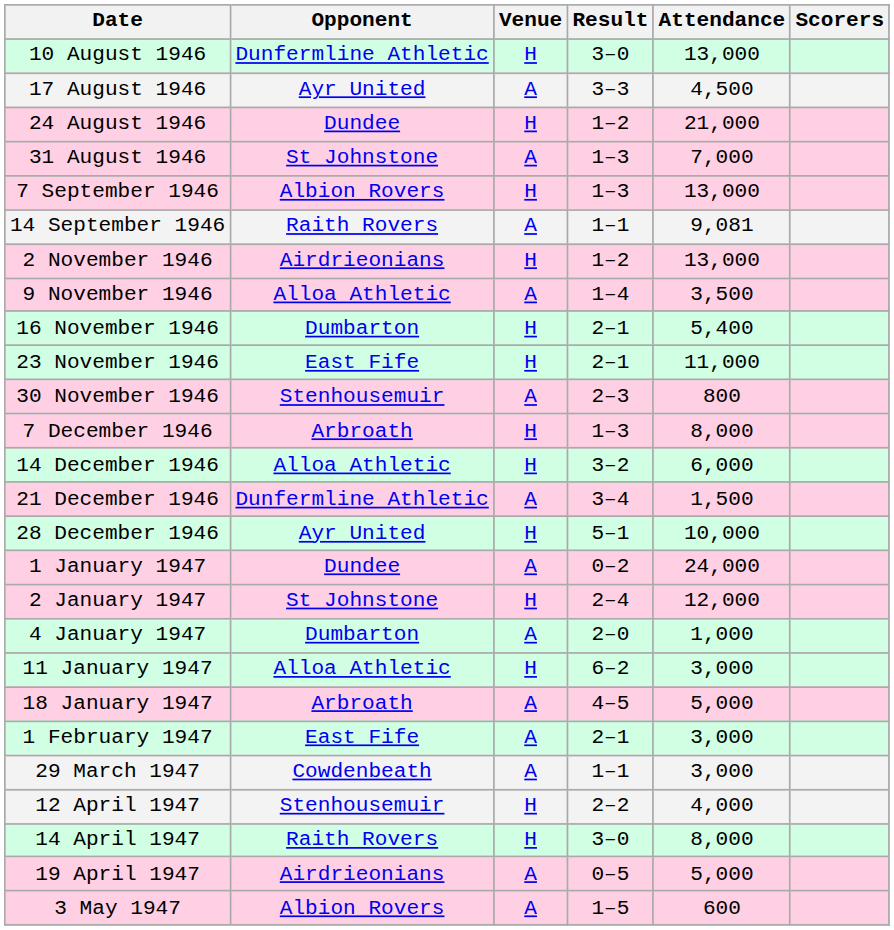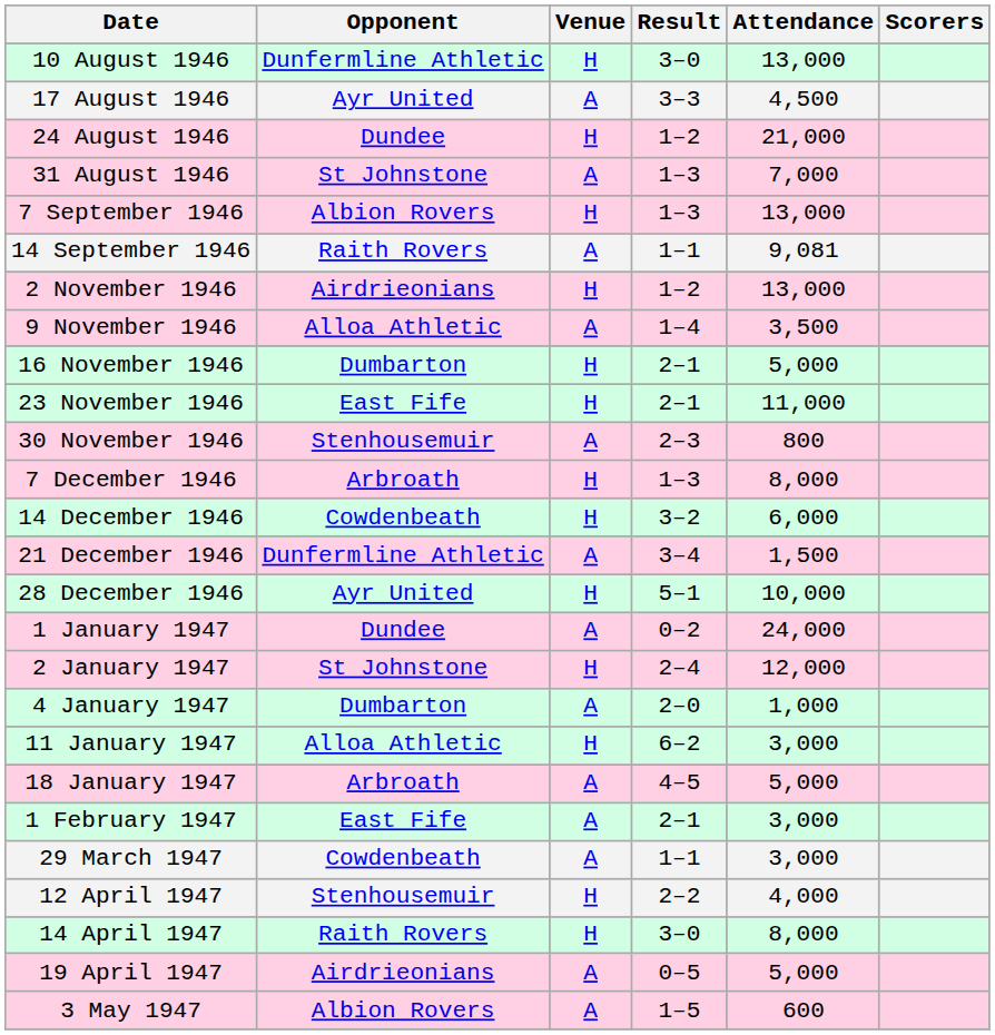 <table class="wikitable sortable" style="font-size:95%; text-align:center">
 <tr>
 <th>Date</th>
 <th>Opponent</th>
 <th>Venue</th>
 <th>Result</th>
 <th>Attendance</th>
 <th>Scorers</th>
 </tr>
 <tr bgcolor = "#d0ffe3">
 <td>10 August 1946</td>
 <td><a href='#'>Dunfermline Athletic</a></td>
 <td><a href='#'>H</a></td>
 <td>3–0</td>
 <td>13,000</td>
 <td></td>
 </tr>
 <tr bgcolor = "#f3f3f3">
 <td>17 August 1946</td>
 <td><a href='#'>Ayr United</a></td>
 <td><a href='#'>A</a></td>
 <td>3–3</td>
 <td>4,500</td>
 <td></td>
 </tr>
 <tr bgcolor = "#ffd0e3">
 <td>24 August 1946</td>
 <td><a href='#'>Dundee</a></td>
 <td><a href='#'>H</a></td>
 <td>1–2</td>
 <td>21,000</td>
 <td></td>
 </tr>
 <tr bgcolor = "#ffd0e3">
 <td>31 August 1946</td>
 <td><a href='#'>St Johnstone</a></td>
 <td><a href='#'>A</a></td>
 <td>1–3</td>
 <td>7,000</td>
 <td></td>
 </tr>
 <tr bgcolor = "#ffd0e3">
 <td>7 September 1946</td>
 <td><a href='#'>Albion Rovers</a></td>
 <td><a href='#'>H</a></td>
 <td>1–3</td>
 <td>13,000</td>
 <td></td>
 </tr>
 <tr bgcolor = "#f3f3f3">
 <td>14 September 1946</td>
 <td><a href='#'>Raith Rovers</a></td>
 <td><a href='#'>A</a></td>
 <td>1–1</td>
 <td>9,081</td>
 <td></td>
 </tr>
 <tr bgcolor = "#ffd0e3">
 <td>2 November 1946</td>
 <td><a href='#'>Airdrieonians</a></td>
 <td><a href='#'>H</a></td>
 <td>1–2</td>
 <td>13,000</td>
 <td></td>
 </tr>
 <tr bgcolor = "#ffd0e3">
 <td>9 November 1946</td>
 <td><a href='#'>Alloa Athletic</a></td>
 <td><a href='#'>A</a></td>
 <td>1–4</td>
 <td>3,500</td>
 <td></td>
 </tr>
 <tr bgcolor = "#d0ffe3">
 <td>16 November 1946</td>
 <td><a href='#'>Dumbarton</a></td>
 <td><a href='#'>H</a></td>
 <td>2–1</td>
-<td>5,400</td>
+<td>5,000</td>
 <td></td>
 </tr>
 <tr bgcolor = "#d0ffe3">
 <td>23 November 1946</td>
 <td><a href='#'>East Fife</a></td>
 <td><a href='#'>H</a></td>
 <td>2–1</td>
 <td>11,000</td>
 <td></td>
 </tr>
 <tr bgcolor = "#ffd0e3">
 <td>30 November 1946</td>
 <td><a href='#'>Stenhousemuir</a></td>
 <td><a href='#'>A</a></td>
 <td>2–3</td>
 <td>800</td>
 <td></td>
 </tr>
 <tr bgcolor = "#ffd0e3">
 <td>7 December 1946</td>
 <td><a href='#'>Arbroath</a></td>
 <td><a href='#'>H</a></td>
 <td>1–3</td>
 <td>8,000</td>
 <td></td>
 </tr>
 <tr bgcolor = "#d0ffe3">
 <td>14 December 1946</td>
-<td><a href='#'>Alloa Athletic</a></td>
+<td><a href='#'>Cowdenbeath</a></td>
 <td><a href='#'>H</a></td>
 <td>3–2</td>
 <td>6,000</td>
 <td></td>
 </tr>
 <tr bgcolor = "#ffd0e3">
 <td>21 December 1946</td>
 <td><a href='#'>Dunfermline Athletic</a></td>
 <td><a href='#'>A</a></td>
 <td>3–4</td>
 <td>1,500</td>
 <td></td>
 </tr>
 <tr bgcolor = "#d0ffe3">
 <td>28 December 1946</td>
 <td><a href='#'>Ayr United</a></td>
 <td><a href='#'>H</a></td>
 <td>5–1</td>
 <td>10,000</td>
 <td></td>
 </tr>
 <tr bgcolor = "#ffd0e3">
 <td>1 January 1947</td>
 <td><a href='#'>Dundee</a></td>
 <td><a href='#'>A</a></td>
 <td>0–2</td>
 <td>24,000</td>
 <td></td>
 </tr>
 <tr bgcolor = "#ffd0e3">
 <td>2 January 1947</td>
 <td><a href='#'>St Johnstone</a></td>
 <td><a href='#'>H</a></td>
 <td>2–4</td>
 <td>12,000</td>
 <td></td>
 </tr>
 <tr bgcolor = "#d0ffe3">
 <td>4 January 1947</td>
 <td><a href='#'>Dumbarton</a></td>
 <td><a href='#'>A</a></td>
 <td>2–0</td>
 <td>1,000</td>
 <td></td>
 </tr>
 <tr bgcolor = "#d0ffe3">
 <td>11 January 1947</td>
 <td><a href='#'>Alloa Athletic</a></td>
 <td><a href='#'>H</a></td>
 <td>6–2</td>
 <td>3,000</td>
 <td></td>
 </tr>
 <tr bgcolor = "#ffd0e3">
 <td>18 January 1947</td>
 <td><a href='#'>Arbroath</a></td>
 <td><a href='#'>A</a></td>
 <td>4–5</td>
 <td>5,000</td>
 <td></td>
 </tr>
 <tr bgcolor = "#d0ffe3">
 <td>1 February 1947</td>
 <td><a href='#'>East Fife</a></td>
 <td><a href='#'>A</a></td>
 <td>2–1</td>
 <td>3,000</td>
 <td></td>
 </tr>
 <tr bgcolor = "#f3f3f3">
 <td>29 March 1947</td>
 <td><a href='#'>Cowdenbeath</a></td>
 <td><a href='#'>A</a></td>
 <td>1–1</td>
 <td>3,000</td>
 <td></td>
 </tr>
 <tr bgcolor = "#f3f3f3">
 <td>12 April 1947</td>
 <td><a href='#'>Stenhousemuir</a></td>
 <td><a href='#'>H</a></td>
 <td>2–2</td>
 <td>4,000</td>
 <td></td>
 </tr>
 <tr bgcolor = "#d0ffe3">
 <td>14 April 1947</td>
 <td><a href='#'>Raith Rovers</a></td>
 <td><a href='#'>H</a></td>
 <td>3–0</td>
 <td>8,000</td>
 <td></td>
 </tr>
 <tr bgcolor = "#ffd0e3">
 <td>19 April 1947</td>
 <td><a href='#'>Airdrieonians</a></td>
 <td><a href='#'>A</a></td>
 <td>0–5</td>
 <td>5,000</td>
 <td></td>
 </tr>
 <tr bgcolor = "#ffd0e3">
 <td>3 May 1947</td>
 <td><a href='#'>Albion Rovers</a></td>
 <td><a href='#'>A</a></td>
 <td>1–5</td>
 <td>600</td>
 <td></td>
 </tr>
 </table>
